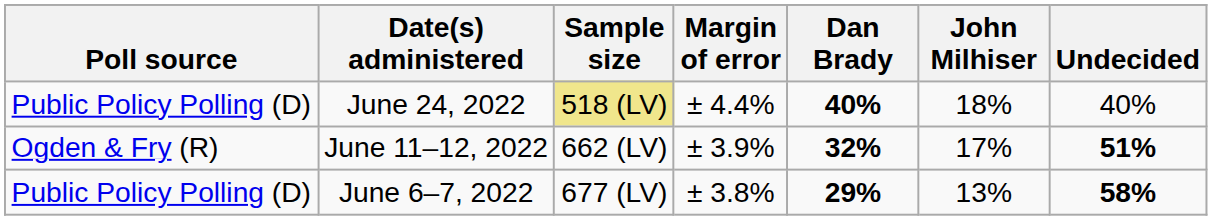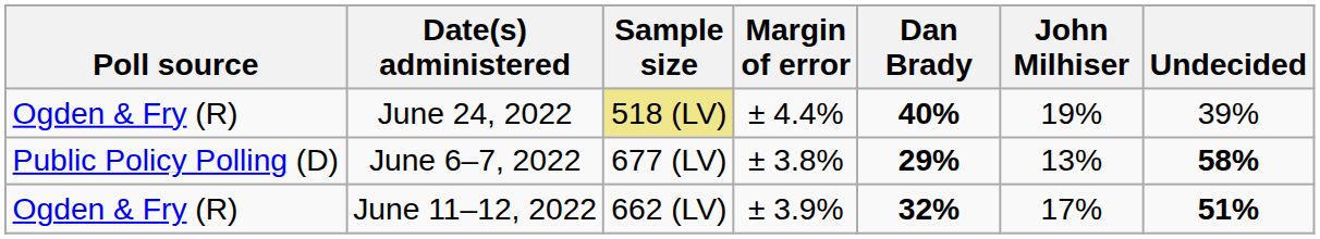 <table class="wikitable" style="font-size:90%;text-align:center;">
 <tr valign=bottom>
 <th>Poll source</th>
 <th>Date(s)<br>administered</th>
 <th>Sample<br>size</th>
 <th>Margin<br>of error</th>
 <th style="width:60px;">Dan<br>Brady</th>
 <th style="width:60px;">John<br>Milhiser</th>
 <th>Undecided</th>
 </tr>
 <tr>
-<td style="text-align:left;"><a href='#'>Public Policy Polling</a> (D)</td>
+<td style="text-align:left;"><a href='#'>Ogden & Fry</a> (R)</td>
 <td>June 24, 2022</td>
 <td style="background: khaki;">518 (LV)</td>
 <td>± 4.4%</td>
 <td><strong>40%</strong></td>
-<td>18%</td>
-<td>40%</td>
+<td>19%</td>
+<td>39%</td>
+</tr>
+<tr>
+<td style="text-align:left;"><a href='#'>Public Policy Polling</a> (D)</td>
+<td>June 6–7, 2022</td>
+<td>677 (LV)</td>
+<td>± 3.8%</td>
+<td><strong>29%</strong></td>
+<td>13%</td>
+<td><strong>58%</strong></td>
 </tr>
 <tr>
 <td style="text-align:left;"><a href='#'>Ogden & Fry</a> (R)</td>
 <td>June 11–12, 2022</td>
 <td>662 (LV)</td>
 <td>± 3.9%</td>
 <td><strong>32%</strong></td>
 <td>17%</td>
 <td><strong>51%</strong></td>
 </tr>
-<tr>
-<td style="text-align:left;"><a href='#'>Public Policy Polling</a> (D)</td>
-<td>June 6–7, 2022</td>
-<td>677 (LV)</td>
-<td>± 3.8%</td>
-<td><strong>29%</strong></td>
-<td>13%</td>
-<td><strong>58%</strong></td>
-</tr>
 </table>
